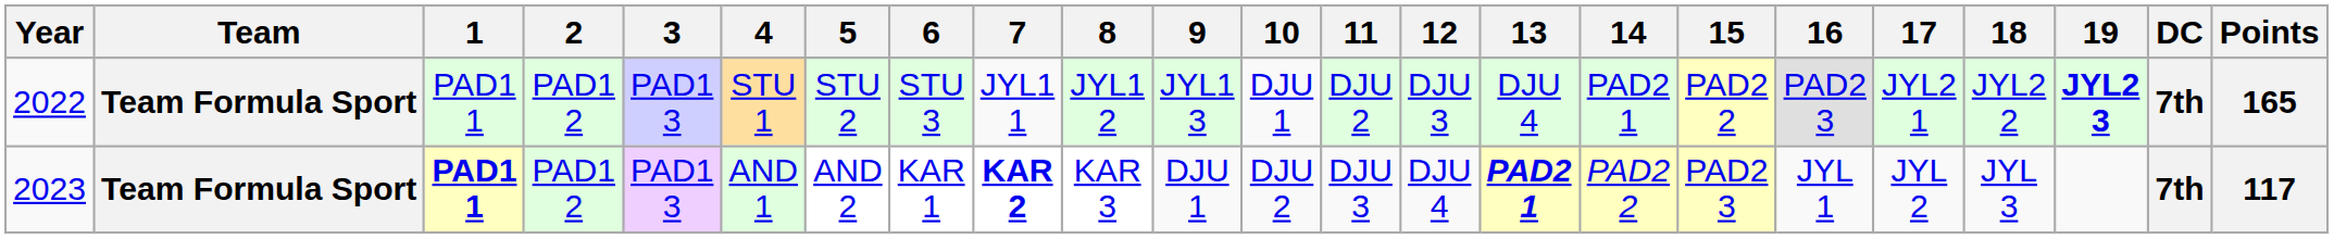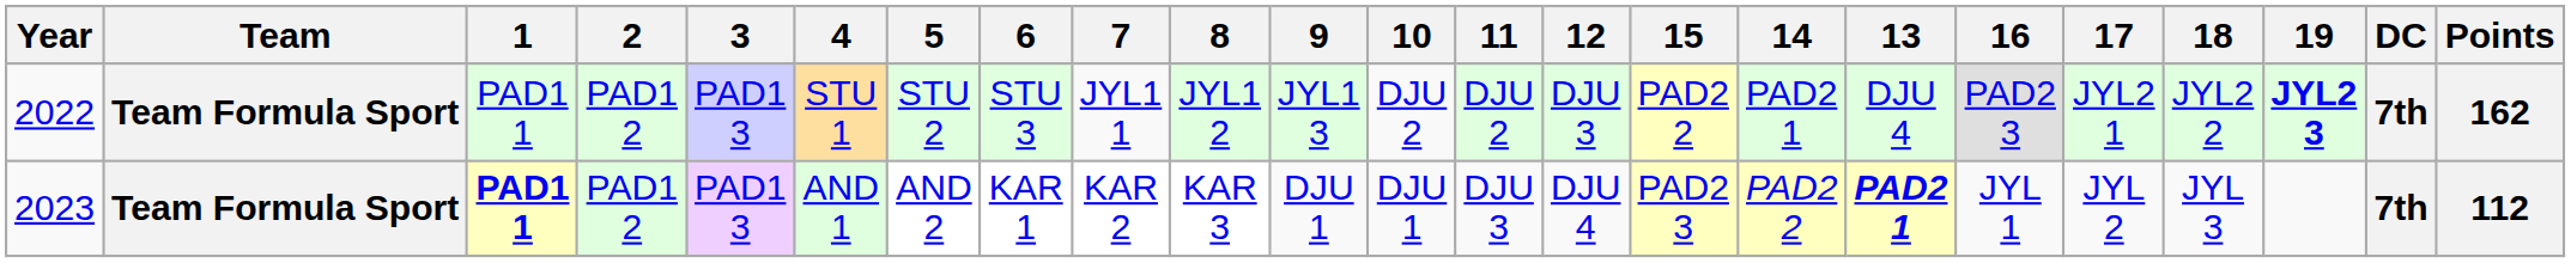 <table class="wikitable" style="text-align:center; font-size:90%">
 <tr>
 <th>Year</th>
 <th>Team</th>
 <th>1</th>
 <th>2</th>
 <th>3</th>
 <th>4</th>
 <th>5</th>
 <th>6</th>
 <th>7</th>
 <th>8</th>
 <th>9</th>
 <th>10</th>
 <th>11</th>
 <th>12</th>
+<th>15</th>
+<th>14</th>
 <th>13</th>
-<th>14</th>
-<th>15</th>
 <th>16</th>
 <th>17</th>
 <th>18</th>
 <th>19</th>
 <th>DC</th>
 <th>Points</th>
 </tr>
 <tr>
 <td><a href='#'>2022</a></td>
 <th>Team Formula Sport</th>
 <td style="background:#DFFFDF;"><a href='#'>PAD1<br>1</a><br></td>
 <td style="background:#DFFFDF;"><a href='#'>PAD1<br>2</a><br></td>
 <td style="background:#CFCFFF;"><a href='#'>PAD1<br>3</a><br></td>
 <td style="background:#FFDF9F;"><a href='#'>STU<br>1</a><br></td>
 <td style="background:#DFFFDF;"><a href='#'>STU<br>2</a><br></td>
 <td style="background:#DFFFDF;"><a href='#'>STU<br>3</a><br></td>
 <td style="background:#;"><a href='#'>JYL1<br>1</a><br></td>
 <td style="background:#DFFFDF;"><a href='#'>JYL1<br>2</a><br></td>
 <td style="background:#DFFFDF;"><a href='#'>JYL1<br>3</a><br></td>
-<td style="background:#;"><a href='#'>DJU<br>1</a><br></td>
+<td style="background:#;"><a href='#'>DJU<br>2</a></td>
 <td style="background:#DFFFDF;"><a href='#'>DJU<br>2</a><br></td>
 <td style="background:#DFFFDF;"><a href='#'>DJU<br>3</a><br></td>
+<td style="background:#FFFFBF;"><a href='#'>PAD2<br>2</a><br></td>
+<td style="background:#DFFFDF;"><a href='#'>PAD2<br>1</a><br></td>
 <td style="background:#DFFFDF;"><a href='#'>DJU<br>4</a><br></td>
-<td style="background:#DFFFDF;"><a href='#'>PAD2<br>1</a><br></td>
-<td style="background:#FFFFBF;"><a href='#'>PAD2<br>2</a><br></td>
 <td style="background:#DFDFDF;"><a href='#'>PAD2<br>3</a><br></td>
 <td style="background:#DFFFDF;"><a href='#'>JYL2<br>1</a><br></td>
 <td style="background:#DFFFDF;"><a href='#'>JYL2<br>2</a><br></td>
 <td style="background:#DFFFDF;"><strong><a href='#'>JYL2<br>3</a><br></strong></td>
 <th>7th</th>
-<th>165</th>
+<th>162</th>
 </tr>
 <tr>
 <td><a href='#'>2023</a></td>
 <th>Team Formula Sport</th>
 <td style="background:#FFFFBF;"><strong><a href='#'>PAD1<br>1</a></strong><br></td>
 <td style="background:#DFFFDF;"><a href='#'>PAD1<br>2</a><br></td>
 <td style="background:#EFCFFF;"><a href='#'>PAD1<br>3</a><br></td>
 <td style="background:#DFFFDF;"><a href='#'>AND<br>1</a><br></td>
 <td style="background:#FFFFFF;"><a href='#'>AND<br>2</a><br></td>
 <td style="background:#FFFFFF;"><a href='#'>KAR<br>1</a><br></td>
-<td style="background:#FFFFFF;"><strong><a href='#'>KAR<br>2</a><br></strong></td>
+<td style="background:#FFFFFF;"><a href='#'>KAR<br>2</a><br></td>
 <td style="background:#FFFFFF;"><a href='#'>KAR<br>3</a><br></td>
 <td style="background:#;"><a href='#'>DJU<br>1</a></td>
-<td style="background:#;"><a href='#'>DJU<br>2</a></td>
+<td style="background:#;"><a href='#'>DJU<br>1</a><br></td>
 <td style="background:#;"><a href='#'>DJU<br>3</a></td>
 <td style="background:#;"><a href='#'>DJU<br>4</a></td>
+<td style="background:#FFFFBF;"><a href='#'>PAD2<br>3</a><br></td>
+<td style="background:#FFFFBF;"><em><a href='#'>PAD2<br>2</a></em><br></td>
 <td style="background:#FFFFBF;"><strong><em><a href='#'>PAD2<br>1</a></em></strong><br></td>
-<td style="background:#FFFFBF;"><em><a href='#'>PAD2<br>2</a></em><br></td>
-<td style="background:#FFFFBF;"><a href='#'>PAD2<br>3</a><br></td>
 <td style="background:#;"><a href='#'>JYL<br>1</a></td>
 <td style="background:#;"><a href='#'>JYL<br>2</a></td>
 <td style="background:#;"><a href='#'>JYL<br>3</a></td>
 <td></td>
 <th>7th</th>
-<th>117</th>
+<th>112</th>
 </tr>
 </table>
